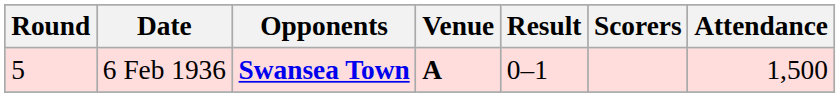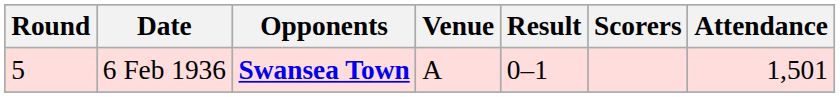 <table class="wikitable">
 <tr>
 <th>Round</th>
 <th>Date</th>
 <th>Opponents</th>
 <th>Venue</th>
 <th>Result</th>
 <th>Scorers</th>
 <th>Attendance</th>
 </tr>
 <tr bgcolor="#ffdddd">
 <td>5</td>
 <td>6 Feb 1936</td>
 <td><strong><a href='#'>Swansea Town</a></strong></td>
-<td><strong>A</strong></td>
+<td>A</td>
 <td>0–1</td>
 <td></td>
-<td align="right">1,500</td>
+<td align="right">1,501</td>
 </tr>
 </table>
